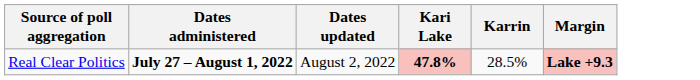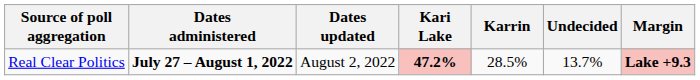 <table class="wikitable sortable" style="text-align:center;font-size:90%;line-height:17px">
 <tr>
 <th>Source of poll<br>aggregation</th>
 <th>Dates<br>administered</th>
 <th>Dates<br>updated</th>
 <th style="width:60px;">Kari<br>Lake</th>
 <th style="width:60px;">Karrin<br></th>
+<th style="width:60px;">Undecided<br></th>
 <th>Margin</th>
 </tr>
 <tr>
 <td><a href='#'>Real Clear Politics</a></td>
 <td><strong>July 27 – August 1, 2022</strong></td>
 <td>August 2, 2022</td>
-<td style="background: rgb(248, 193, 190);"><strong>47.8%</strong></td>
+<td style="background: rgb(248, 193, 190);"><strong>47.2%</strong></td>
 <td>28.5%</td>
+<td>13.7%</td>
 <td style="background: rgb(248, 193, 190);"><strong>Lake +9.3</strong></td>
 </tr>
 </table>
